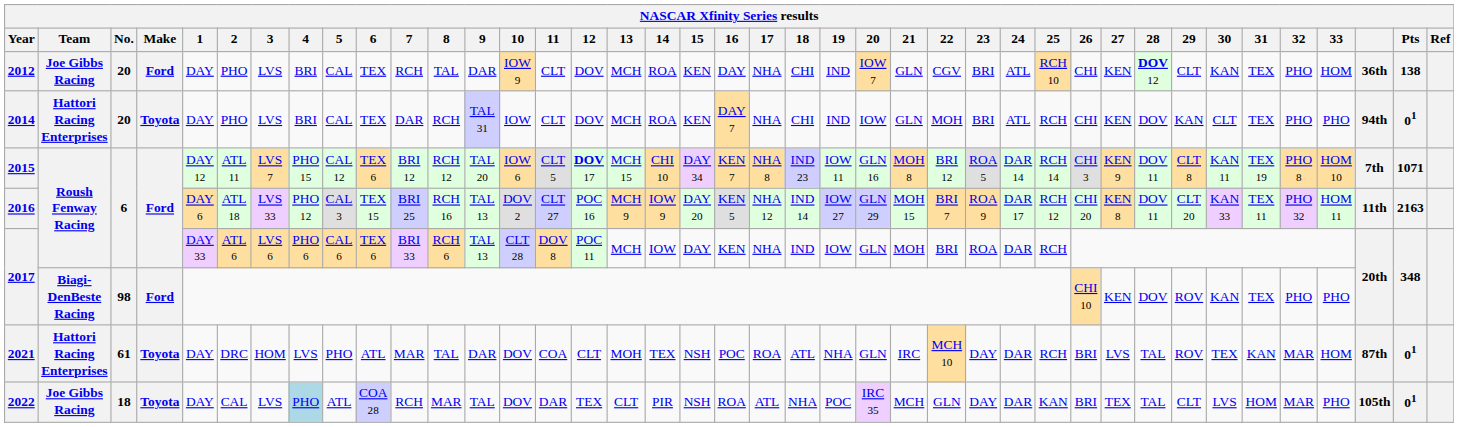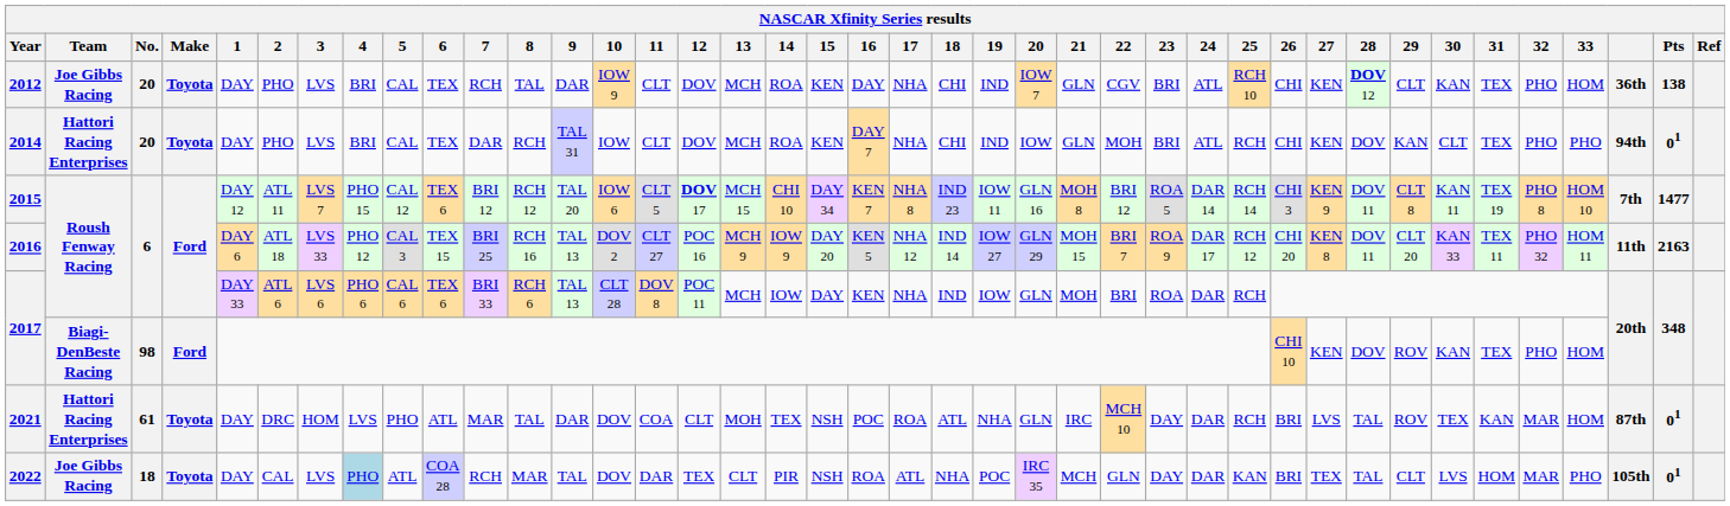 <table class="wikitable" style="text-align:center; font-size:75%">
 <tr>
 <th colspan=40><a href='#'>NASCAR Xfinity Series</a> results</th>
 </tr>
 <tr>
 <th>Year</th>
 <th>Team</th>
 <th>No.</th>
 <th>Make</th>
 <th>1</th>
 <th>2</th>
 <th>3</th>
 <th>4</th>
 <th>5</th>
 <th>6</th>
 <th>7</th>
 <th>8</th>
 <th>9</th>
 <th>10</th>
 <th>11</th>
 <th>12</th>
 <th>13</th>
 <th>14</th>
 <th>15</th>
 <th>16</th>
 <th>17</th>
 <th>18</th>
 <th>19</th>
 <th>20</th>
 <th>21</th>
 <th>22</th>
 <th>23</th>
 <th>24</th>
 <th>25</th>
 <th>26</th>
 <th>27</th>
 <th>28</th>
 <th>29</th>
 <th>30</th>
 <th>31</th>
 <th>32</th>
 <th>33</th>
 <th></th>
 <th>Pts</th>
 <th>Ref</th>
 </tr>
 <tr>
 <th><a href='#'>2012</a></th>
 <th><a href='#'>Joe Gibbs Racing</a></th>
 <th>20</th>
-<th><a href='#'>Ford</a></th>
+<th><a href='#'>Toyota</a></th>
 <td><a href='#'>DAY</a></td>
 <td><a href='#'>PHO</a></td>
 <td><a href='#'>LVS</a></td>
 <td><a href='#'>BRI</a></td>
 <td><a href='#'>CAL</a></td>
 <td><a href='#'>TEX</a></td>
 <td><a href='#'>RCH</a></td>
 <td><a href='#'>TAL</a></td>
 <td><a href='#'>DAR</a></td>
 <td style="background:#FFDF9F;"><a href='#'>IOW</a><br><small>9</small></td>
 <td><a href='#'>CLT</a></td>
 <td><a href='#'>DOV</a></td>
 <td><a href='#'>MCH</a></td>
 <td><a href='#'>ROA</a></td>
 <td><a href='#'>KEN</a></td>
 <td><a href='#'>DAY</a></td>
 <td><a href='#'>NHA</a></td>
 <td><a href='#'>CHI</a></td>
 <td><a href='#'>IND</a></td>
 <td style="background:#FFDF9F;"><a href='#'>IOW</a><br><small>7</small></td>
 <td><a href='#'>GLN</a></td>
 <td><a href='#'>CGV</a></td>
 <td><a href='#'>BRI</a></td>
 <td><a href='#'>ATL</a></td>
 <td style="background:#FFDF9F;"><a href='#'>RCH</a><br><small>10</small></td>
 <td><a href='#'>CHI</a></td>
 <td><a href='#'>KEN</a></td>
 <td style="background:#DFFFDF;"><strong><a href='#'>DOV</a></strong><br><small>12</small></td>
 <td><a href='#'>CLT</a></td>
 <td><a href='#'>KAN</a></td>
 <td><a href='#'>TEX</a></td>
 <td><a href='#'>PHO</a></td>
 <td><a href='#'>HOM</a></td>
 <th>36th</th>
 <th>138</th>
 <th></th>
 </tr>
 <tr>
 <th><a href='#'>2014</a></th>
 <th><a href='#'>Hattori Racing Enterprises</a></th>
 <th>20</th>
 <th><a href='#'>Toyota</a></th>
 <td><a href='#'>DAY</a></td>
 <td><a href='#'>PHO</a></td>
 <td><a href='#'>LVS</a></td>
 <td><a href='#'>BRI</a></td>
 <td><a href='#'>CAL</a></td>
 <td><a href='#'>TEX</a></td>
 <td><a href='#'>DAR</a></td>
 <td><a href='#'>RCH</a></td>
 <td style="background:#CFCFFF;"><a href='#'>TAL</a><br><small>31</small></td>
 <td><a href='#'>IOW</a></td>
 <td><a href='#'>CLT</a></td>
 <td><a href='#'>DOV</a></td>
 <td><a href='#'>MCH</a></td>
 <td><a href='#'>ROA</a></td>
 <td><a href='#'>KEN</a></td>
 <td style="background:#FFDF9F;"><a href='#'>DAY</a><br><small>7</small></td>
 <td><a href='#'>NHA</a></td>
 <td><a href='#'>CHI</a></td>
 <td><a href='#'>IND</a></td>
 <td><a href='#'>IOW</a></td>
 <td><a href='#'>GLN</a></td>
 <td><a href='#'>MOH</a></td>
 <td><a href='#'>BRI</a></td>
 <td><a href='#'>ATL</a></td>
 <td><a href='#'>RCH</a></td>
 <td><a href='#'>CHI</a></td>
 <td><a href='#'>KEN</a></td>
 <td><a href='#'>DOV</a></td>
 <td><a href='#'>KAN</a></td>
 <td><a href='#'>CLT</a></td>
 <td><a href='#'>TEX</a></td>
 <td><a href='#'>PHO</a></td>
 <td><a href='#'>PHO</a></td>
 <th>94th</th>
 <th>0<sup>1</sup></th>
 <th></th>
 </tr>
 <tr>
 <th><a href='#'>2015</a></th>
 <th rowspan=3><a href='#'>Roush Fenway Racing</a></th>
 <th rowspan=3>6</th>
 <th rowspan=3><a href='#'>Ford</a></th>
 <td style="background:#DFFFDF;"><a href='#'>DAY</a><br><small>12</small></td>
 <td style="background:#DFFFDF;"><a href='#'>ATL</a><br><small>11</small></td>
 <td style="background:#FFDF9F;"><a href='#'>LVS</a><br><small>7</small></td>
 <td style="background:#DFFFDF;"><a href='#'>PHO</a><br><small>15</small></td>
 <td style="background:#DFFFDF;"><a href='#'>CAL</a><br><small>12</small></td>
 <td style="background:#FFDF9F;"><a href='#'>TEX</a><br><small>6</small></td>
 <td style="background:#DFFFDF;"><a href='#'>BRI</a><br><small>12</small></td>
 <td style="background:#DFFFDF;"><a href='#'>RCH</a><br><small>12</small></td>
 <td style="background:#DFFFDF;"><a href='#'>TAL</a><br><small>20</small></td>
 <td style="background:#FFDF9F;"><a href='#'>IOW</a><br><small>6</small></td>
 <td style="background:#DFDFDF;"><a href='#'>CLT</a><br><small>5</small></td>
 <td style="background:#DFFFDF;"><strong><a href='#'>DOV</a></strong><br><small>17</small></td>
 <td style="background:#DFFFDF;"><a href='#'>MCH</a><br><small>15</small></td>
 <td style="background:#FFDF9F;"><a href='#'>CHI</a><br><small>10</small></td>
 <td style="background:#EFCFFF;"><a href='#'>DAY</a><br><small>34</small></td>
 <td style="background:#FFDF9F;"><a href='#'>KEN</a><br><small>7</small></td>
 <td style="background:#FFDF9F;"><a href='#'>NHA</a><br><small>8</small></td>
 <td style="background:#CFCFFF;"><a href='#'>IND</a><br><small>23</small></td>
 <td style="background:#DFFFDF;"><a href='#'>IOW</a><br><small>11</small></td>
 <td style="background:#DFFFDF;"><a href='#'>GLN</a><br><small>16</small></td>
 <td style="background:#FFDF9F;"><a href='#'>MOH</a><br><small>8</small></td>
 <td style="background:#DFFFDF;"><a href='#'>BRI</a><br><small>12</small></td>
 <td style="background:#DFDFDF;"><a href='#'>ROA</a><br><small>5</small></td>
 <td style="background:#DFFFDF;"><a href='#'>DAR</a><br><small>14</small></td>
 <td style="background:#DFFFDF;"><a href='#'>RCH</a><br><small>14</small></td>
 <td style="background:#DFDFDF;"><a href='#'>CHI</a><br><small>3</small></td>
 <td style="background:#FFDF9F;"><a href='#'>KEN</a><br><small>9</small></td>
 <td style="background:#DFFFDF;"><a href='#'>DOV</a><br><small>11</small></td>
 <td style="background:#FFDF9F;"><a href='#'>CLT</a><br><small>8</small></td>
 <td style="background:#DFFFDF;"><a href='#'>KAN</a><br><small>11</small></td>
 <td style="background:#DFFFDF;"><a href='#'>TEX</a><br><small>19</small></td>
 <td style="background:#FFDF9F;"><a href='#'>PHO</a><br><small>8</small></td>
 <td style="background:#FFDF9F;"><a href='#'>HOM</a><br><small>10</small></td>
 <th>7th</th>
-<th>1071</th>
+<th>1477</th>
 <th></th>
 </tr>
 <tr>
 <th><a href='#'>2016</a></th>
 <td style="background:#FFDF9F;"><a href='#'>DAY</a><br><small>6</small></td>
 <td style="background:#DFFFDF;"><a href='#'>ATL</a><br><small>18</small></td>
 <td style="background:#EFCFFF;"><a href='#'>LVS</a><br><small>33</small></td>
 <td style="background:#DFFFDF;"><a href='#'>PHO</a><br><small>12</small></td>
 <td style="background:#DFDFDF;"><a href='#'>CAL</a><br><small>3</small></td>
 <td style="background:#DFFFDF;"><a href='#'>TEX</a><br><small>15</small></td>
 <td style="background:#CFCFFF;"><a href='#'>BRI</a><br><small>25</small></td>
 <td style="background:#DFFFDF;"><a href='#'>RCH</a><br><small>16</small></td>
 <td style="background:#DFFFDF;"><a href='#'>TAL</a><br><small>13</small></td>
 <td style="background:#DFDFDF;"><a href='#'>DOV</a><br><small>2</small></td>
 <td style="background:#CFCFFF;"><a href='#'>CLT</a><br><small>27</small></td>
 <td style="background:#DFFFDF;"><a href='#'>POC</a><br><small>16</small></td>
 <td style="background:#FFDF9F;"><a href='#'>MCH</a><br><small>9</small></td>
 <td style="background:#FFDF9F;"><a href='#'>IOW</a><br><small>9</small></td>
 <td style="background:#DFFFDF;"><a href='#'>DAY</a><br><small>20</small></td>
 <td style="background:#DFDFDF;"><a href='#'>KEN</a><br><small>5</small></td>
 <td style="background:#DFFFDF;"><a href='#'>NHA</a><br><small>12</small></td>
 <td style="background:#DFFFDF;"><a href='#'>IND</a><br><small>14</small></td>
 <td style="background:#CFCFFF;"><a href='#'>IOW</a><br><small>27</small></td>
 <td style="background:#CFCFFF;"><a href='#'>GLN</a><br><small>29</small></td>
 <td style="background:#DFFFDF;"><a href='#'>MOH</a><br><small>15</small></td>
 <td style="background:#FFDF9F;"><a href='#'>BRI</a><br><small>7</small></td>
 <td style="background:#FFDF9F;"><a href='#'>ROA</a><br><small>9</small></td>
 <td style="background:#DFFFDF;"><a href='#'>DAR</a><br><small>17</small></td>
 <td style="background:#DFFFDF;"><a href='#'>RCH</a><br><small>12</small></td>
 <td style="background:#DFFFDF;"><a href='#'>CHI</a><br><small>20</small></td>
 <td style="background:#FFDF9F;"><a href='#'>KEN</a><br><small>8</small></td>
 <td style="background:#DFFFDF;"><a href='#'>DOV</a><br><small>11</small></td>
 <td style="background:#DFFFDF;"><a href='#'>CLT</a><br><small>20</small></td>
 <td style="background:#EFCFFF;"><a href='#'>KAN</a><br><small>33</small></td>
 <td style="background:#DFFFDF;"><a href='#'>TEX</a><br><small>11</small></td>
 <td style="background:#EFCFFF;"><a href='#'>PHO</a><br><small>32</small></td>
 <td style="background:#DFFFDF;"><a href='#'>HOM</a><br><small>11</small></td>
 <th>11th</th>
 <th>2163</th>
 <th></th>
 </tr>
 <tr>
 <th rowspan=2><a href='#'>2017</a></th>
 <td style="background:#EFCFFF;"><a href='#'>DAY</a><br><small>33</small></td>
 <td style="background:#FFDF9F;"><a href='#'>ATL</a><br><small>6</small></td>
 <td style="background:#FFDF9F;"><a href='#'>LVS</a><br><small>6</small></td>
 <td style="background:#FFDF9F;"><a href='#'>PHO</a><br><small>6</small></td>
 <td style="background:#FFDF9F;"><a href='#'>CAL</a><br><small>6</small></td>
 <td style="background:#FFDF9F;"><a href='#'>TEX</a><br><small>6</small></td>
 <td style="background:#EFCFFF;"><a href='#'>BRI</a><br><small>33</small></td>
 <td style="background:#FFDF9F;"><a href='#'>RCH</a><br><small>6</small></td>
 <td style="background:#DFFFDF;"><a href='#'>TAL</a><br><small>13</small></td>
 <td style="background:#CFCFFF;"><a href='#'>CLT</a><br><small>28</small></td>
 <td style="background:#FFDF9F;"><a href='#'>DOV</a><br><small>8</small></td>
 <td style="background:#DFFFDF;"><a href='#'>POC</a><br><small>11</small></td>
 <td><a href='#'>MCH</a></td>
 <td><a href='#'>IOW</a></td>
 <td><a href='#'>DAY</a></td>
 <td><a href='#'>KEN</a></td>
 <td><a href='#'>NHA</a></td>
 <td><a href='#'>IND</a></td>
 <td><a href='#'>IOW</a></td>
 <td><a href='#'>GLN</a></td>
 <td><a href='#'>MOH</a></td>
 <td><a href='#'>BRI</a></td>
 <td><a href='#'>ROA</a></td>
 <td><a href='#'>DAR</a></td>
 <td><a href='#'>RCH</a></td>
 <td colspan=8></td>
 <th rowspan=2>20th</th>
 <th rowspan=2>348</th>
 <th rowspan=2></th>
 </tr>
 <tr>
 <th><a href='#'>Biagi-DenBeste Racing</a></th>
 <th>98</th>
 <th><a href='#'>Ford</a></th>
 <td colspan=25></td>
 <td style="background:#FFDF9F;"><a href='#'>CHI</a><br><small>10</small></td>
 <td><a href='#'>KEN</a></td>
 <td><a href='#'>DOV</a></td>
 <td><a href='#'>ROV</a></td>
 <td><a href='#'>KAN</a></td>
 <td><a href='#'>TEX</a></td>
 <td><a href='#'>PHO</a></td>
-<td><a href='#'>PHO</a></td>
+<td><a href='#'>HOM</a></td>
 </tr>
 <tr>
 <th><a href='#'>2021</a></th>
 <th><a href='#'>Hattori Racing Enterprises</a></th>
 <th>61</th>
 <th><a href='#'>Toyota</a></th>
 <td><a href='#'>DAY</a></td>
 <td><a href='#'>DRC</a></td>
 <td><a href='#'>HOM</a></td>
 <td><a href='#'>LVS</a></td>
 <td><a href='#'>PHO</a></td>
 <td><a href='#'>ATL</a></td>
 <td><a href='#'>MAR</a></td>
 <td><a href='#'>TAL</a></td>
 <td><a href='#'>DAR</a></td>
 <td><a href='#'>DOV</a></td>
 <td><a href='#'>COA</a></td>
 <td><a href='#'>CLT</a></td>
 <td><a href='#'>MOH</a></td>
 <td><a href='#'>TEX</a></td>
 <td><a href='#'>NSH</a></td>
 <td><a href='#'>POC</a></td>
 <td><a href='#'>ROA</a></td>
 <td><a href='#'>ATL</a></td>
 <td><a href='#'>NHA</a></td>
 <td><a href='#'>GLN</a></td>
 <td><a href='#'>IRC</a></td>
 <td style="background:#FFDF9F;"><a href='#'>MCH</a><br><small>10</small></td>
 <td><a href='#'>DAY</a></td>
 <td><a href='#'>DAR</a></td>
 <td><a href='#'>RCH</a></td>
 <td><a href='#'>BRI</a></td>
 <td><a href='#'>LVS</a></td>
 <td><a href='#'>TAL</a></td>
 <td><a href='#'>ROV</a></td>
 <td><a href='#'>TEX</a></td>
 <td><a href='#'>KAN</a></td>
 <td><a href='#'>MAR</a></td>
 <td><a href='#'>HOM</a></td>
 <th>87th</th>
 <th>0<sup>1</sup></th>
 <th></th>
 </tr>
 <tr>
 <th><a href='#'>2022</a></th>
 <th><a href='#'>Joe Gibbs Racing</a></th>
 <th>18</th>
 <th><a href='#'>Toyota</a></th>
 <td><a href='#'>DAY</a></td>
 <td><a href='#'>CAL</a></td>
 <td><a href='#'>LVS</a></td>
 <td style="background: lightblue;"><a href='#'>PHO</a></td>
 <td><a href='#'>ATL</a></td>
 <td style="background:#CFCFFF;"><a href='#'>COA</a><br><small>28</small></td>
 <td><a href='#'>RCH</a></td>
 <td><a href='#'>MAR</a></td>
 <td><a href='#'>TAL</a></td>
 <td><a href='#'>DOV</a></td>
 <td><a href='#'>DAR</a></td>
 <td><a href='#'>TEX</a></td>
 <td><a href='#'>CLT</a></td>
 <td><a href='#'>PIR</a></td>
 <td><a href='#'>NSH</a></td>
 <td><a href='#'>ROA</a></td>
 <td><a href='#'>ATL</a></td>
 <td><a href='#'>NHA</a></td>
 <td><a href='#'>POC</a></td>
 <td style="background:#EFCFFF;"><a href='#'>IRC</a><br><small>35</small></td>
 <td><a href='#'>MCH</a></td>
 <td><a href='#'>GLN</a></td>
 <td><a href='#'>DAY</a></td>
 <td><a href='#'>DAR</a></td>
 <td><a href='#'>KAN</a></td>
 <td><a href='#'>BRI</a></td>
 <td><a href='#'>TEX</a></td>
 <td><a href='#'>TAL</a></td>
 <td><a href='#'>CLT</a></td>
 <td><a href='#'>LVS</a></td>
 <td><a href='#'>HOM</a></td>
 <td><a href='#'>MAR</a></td>
 <td><a href='#'>PHO</a></td>
 <th>105th</th>
 <th>0<sup>1</sup></th>
 <th></th>
 </tr>
 </table>
